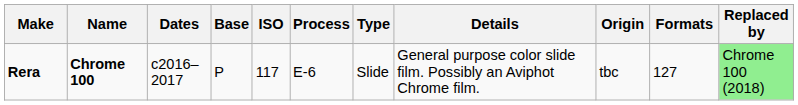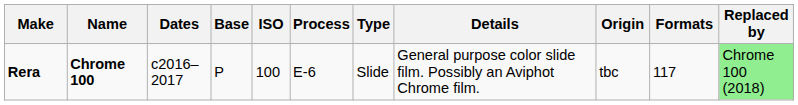 <table class="wikitable">
 <tr>
 <th scope="col" style="width: 100px;">Make</th>
 <th scope="col" style="width: 120px;">Name</th>
 <th scope="col" style="width: 80px;">Dates</th>
 <th scope="col" style="width: 30px;">Base</th>
 <th scope="col" style="width: 45px;">ISO</th>
 <th scope="col" style="width: 40px;">Process</th>
 <th scope="col" style="width: 40px;">Type</th>
 <th scope="col" style="width: 500px;">Details</th>
 <th scope="col" style="width: 60px;">Origin</th>
 <th scope="col" style="width: 80px;">Formats</th>
 <th scope="col" style="width: 80px;">Replaced by</th>
 </tr>
 <tr>
 <td><strong>Rera</strong></td>
 <td><strong>Chrome 100</strong></td>
 <td>c2016–2017</td>
 <td>P</td>
-<td>117</td>
+<td>100</td>
 <td>E-6</td>
 <td>Slide</td>
 <td>General purpose color slide film. Possibly an Aviphot Chrome film.</td>
 <td>tbc</td>
-<td>127</td>
+<td>117</td>
 <td style="background: lightgreen;">Chrome 100 (2018)</td>
 </tr>
 </table>
